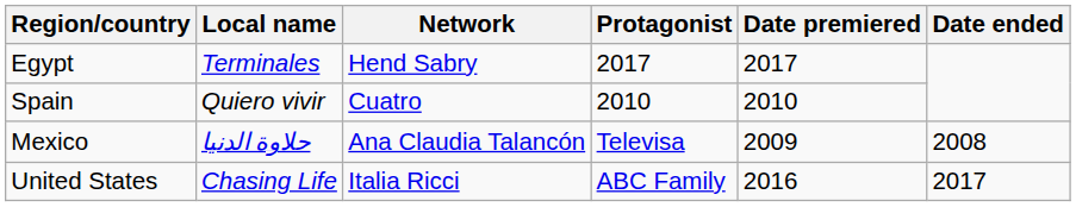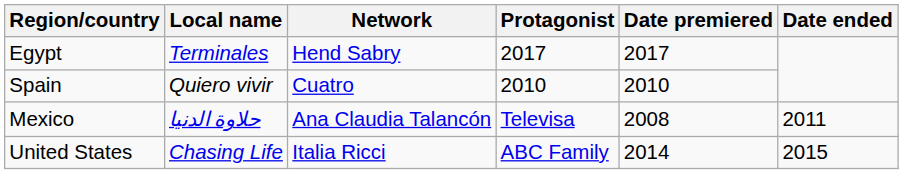 <table class="wikitable">
 <tr>
 <th>Region/country</th>
 <th>Local name</th>
 <th>Network</th>
 <th>Protagonist</th>
 <th>Date premiered</th>
 <th>Date ended</th>
 </tr>
 <tr>
 <td>Egypt</td>
 <td><em><a href='#'>Terminales</a></em></td>
 <td><a href='#'>Hend Sabry</a></td>
 <td>2017</td>
 <td>2017</td>
 </tr>
 <tr>
 <td>Spain</td>
 <td><em>Quiero vivir</em></td>
 <td><a href='#'>Cuatro</a></td>
 <td>2010</td>
 <td>2010</td>
 </tr>
 <tr>
 <td>Mexico</td>
 <td><em><a href='#'>حلاوة الدنيا</a></em></td>
 <td><a href='#'>Ana Claudia Talancón</a></td>
 <td><a href='#'>Televisa</a></td>
-<td>2009</td>
 <td>2008</td>
+<td>2011</td>
 </tr>
 <tr>
 <td>United States</td>
 <td><em><a href='#'>Chasing Life</a></em></td>
 <td><a href='#'>Italia Ricci</a></td>
 <td><a href='#'>ABC Family</a></td>
-<td>2016</td>
-<td>2017</td>
+<td>2014</td>
+<td>2015</td>
 </tr>
 </table>
